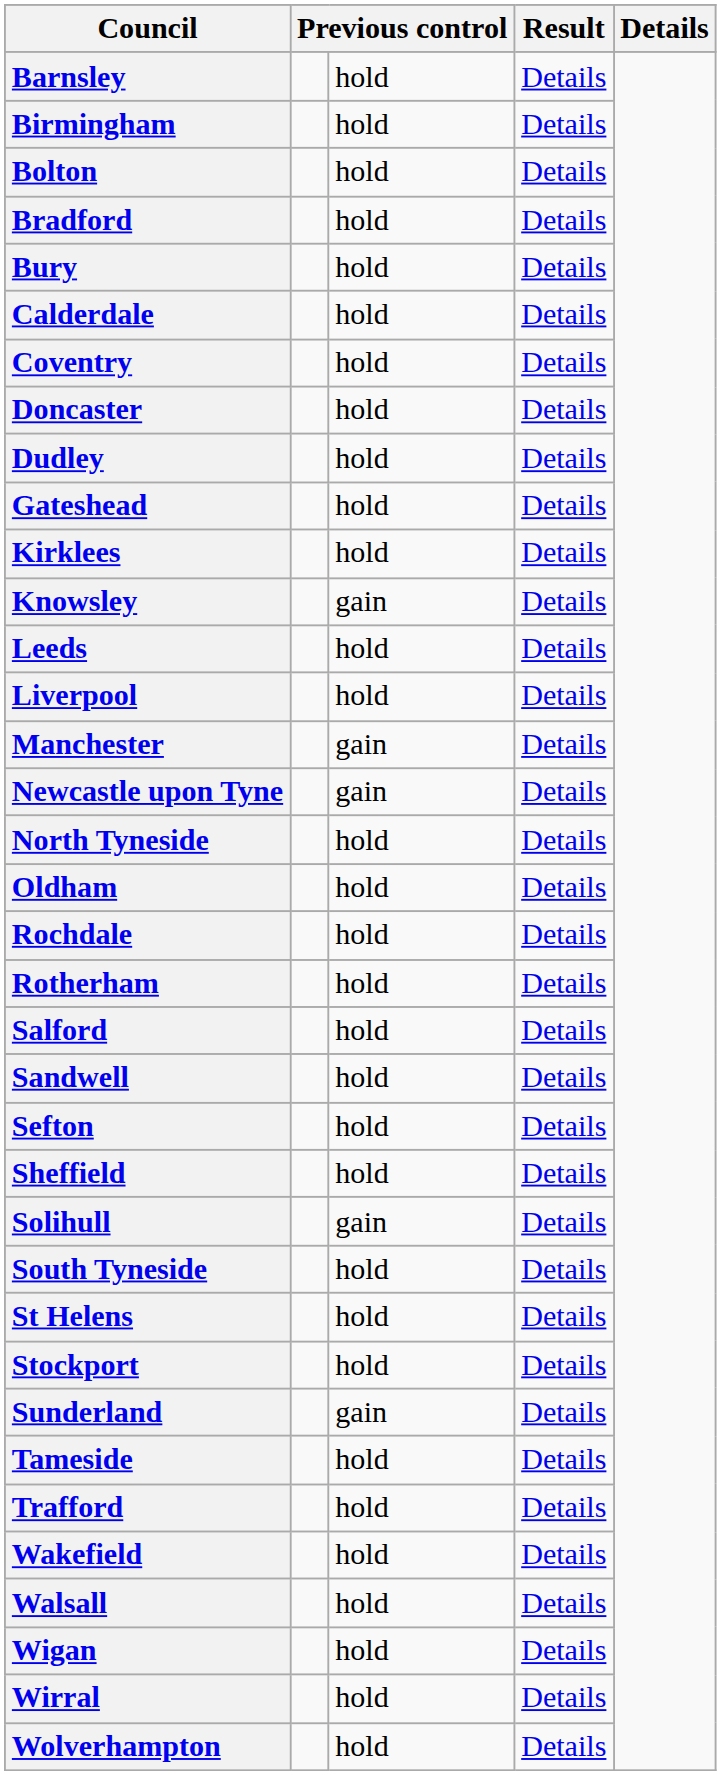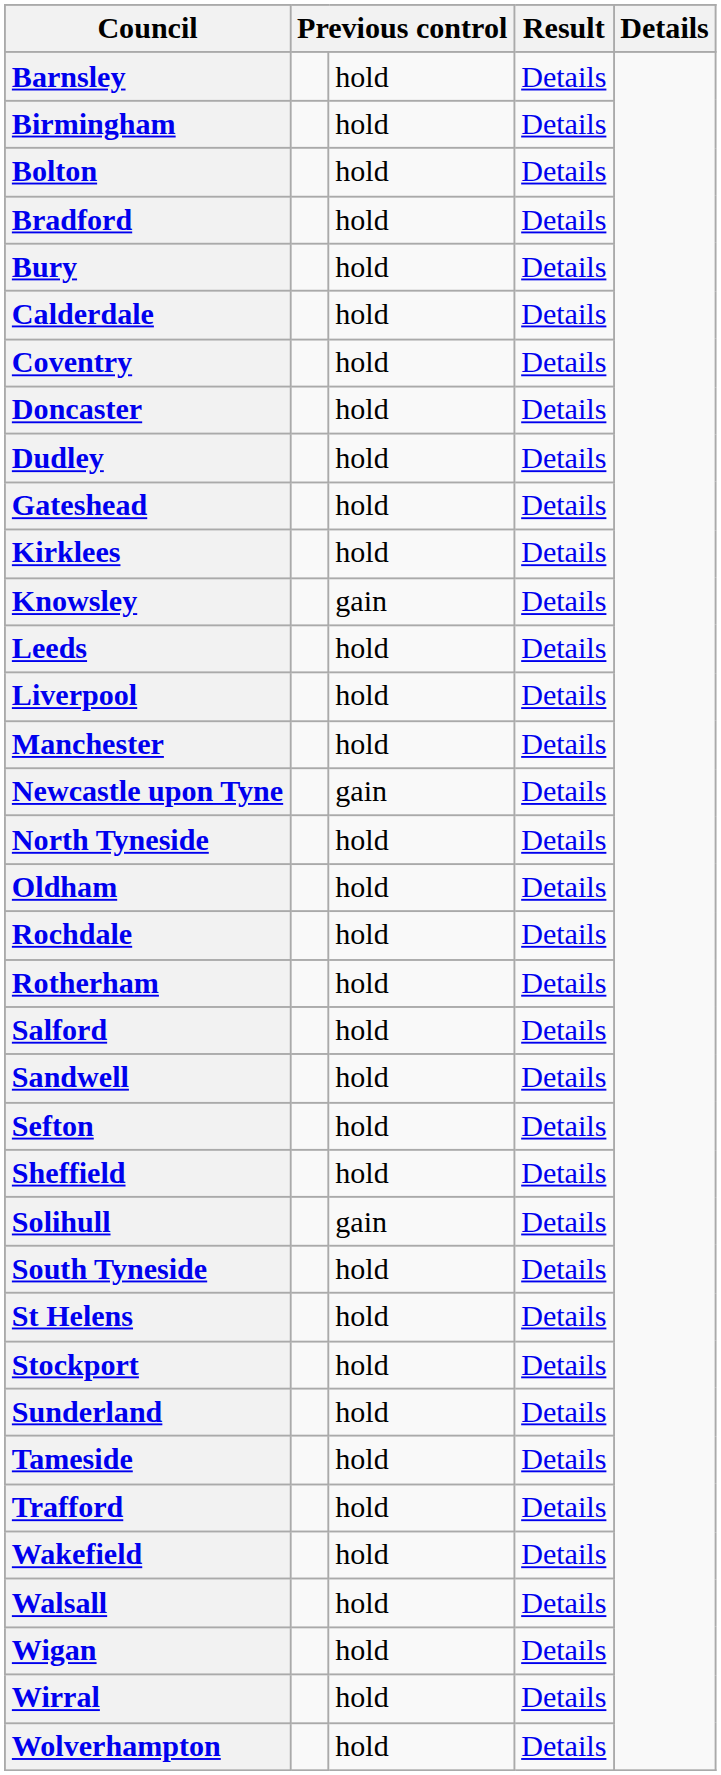 <table class="wikitable sortable" border="1">
 <tr>
 <th scope="col">Council</th>
 <th colspan=2>Previous control</th>
 <th colspan=2>Result</th>
 <th class="unsortable" scope="col">Details</th>
 </tr>
 <tr>
 <th scope="row" style="text-align: left;"><a href='#'>Barnsley</a></th>
 <td></td>
 <td> hold</td>
 <td><a href='#'>Details</a></td>
 </tr>
 <tr>
 <th scope="row" style="text-align: left;"><a href='#'>Birmingham</a></th>
 <td></td>
 <td> hold</td>
 <td><a href='#'>Details</a></td>
 </tr>
 <tr>
 <th scope="row" style="text-align: left;"><a href='#'>Bolton</a></th>
 <td></td>
 <td> hold</td>
 <td><a href='#'>Details</a></td>
 </tr>
 <tr>
 <th scope="row" style="text-align: left;"><a href='#'>Bradford</a></th>
 <td></td>
 <td> hold</td>
 <td><a href='#'>Details</a></td>
 </tr>
 <tr>
 <th scope="row" style="text-align: left;"><a href='#'>Bury</a></th>
 <td></td>
 <td> hold</td>
 <td><a href='#'>Details</a></td>
 </tr>
 <tr>
 <th scope="row" style="text-align: left;"><a href='#'>Calderdale</a></th>
 <td></td>
 <td> hold</td>
 <td><a href='#'>Details</a></td>
 </tr>
 <tr>
 <th scope="row" style="text-align: left;"><a href='#'>Coventry</a></th>
 <td></td>
 <td> hold</td>
 <td><a href='#'>Details</a></td>
 </tr>
 <tr>
 <th scope="row" style="text-align: left;"><a href='#'>Doncaster</a></th>
 <td></td>
 <td> hold</td>
 <td><a href='#'>Details</a></td>
 </tr>
 <tr>
 <th scope="row" style="text-align: left;"><a href='#'>Dudley</a></th>
 <td></td>
 <td> hold</td>
 <td><a href='#'>Details</a></td>
 </tr>
 <tr>
 <th scope="row" style="text-align: left;"><a href='#'>Gateshead</a></th>
 <td></td>
 <td> hold</td>
 <td><a href='#'>Details</a></td>
 </tr>
 <tr>
 <th scope="row" style="text-align: left;"><a href='#'>Kirklees</a></th>
 <td></td>
 <td> hold</td>
 <td><a href='#'>Details</a></td>
 </tr>
 <tr>
 <th scope="row" style="text-align: left;"><a href='#'>Knowsley</a></th>
 <td></td>
 <td> gain</td>
 <td><a href='#'>Details</a></td>
 </tr>
 <tr>
 <th scope="row" style="text-align: left;"><a href='#'>Leeds</a></th>
 <td></td>
 <td> hold</td>
 <td><a href='#'>Details</a></td>
 </tr>
 <tr>
 <th scope="row" style="text-align: left;"><a href='#'>Liverpool</a></th>
 <td></td>
 <td> hold</td>
 <td><a href='#'>Details</a></td>
 </tr>
 <tr>
 <th scope="row" style="text-align: left;"><a href='#'>Manchester</a></th>
 <td></td>
-<td> gain</td>
+<td> hold</td>
 <td><a href='#'>Details</a></td>
 </tr>
 <tr>
 <th scope="row" style="text-align: left;"><a href='#'>Newcastle upon Tyne</a></th>
 <td></td>
 <td> gain</td>
 <td><a href='#'>Details</a></td>
 </tr>
 <tr>
 <th scope="row" style="text-align: left;"><a href='#'>North Tyneside</a></th>
 <td></td>
 <td> hold</td>
 <td><a href='#'>Details</a></td>
 </tr>
 <tr>
 <th scope="row" style="text-align: left;"><a href='#'>Oldham</a></th>
 <td></td>
 <td> hold</td>
 <td><a href='#'>Details</a></td>
 </tr>
 <tr>
 <th scope="row" style="text-align: left;"><a href='#'>Rochdale</a></th>
 <td></td>
 <td> hold</td>
 <td><a href='#'>Details</a></td>
 </tr>
 <tr>
 <th scope="row" style="text-align: left;"><a href='#'>Rotherham</a></th>
 <td></td>
 <td> hold</td>
 <td><a href='#'>Details</a></td>
 </tr>
 <tr>
 <th scope="row" style="text-align: left;"><a href='#'>Salford</a></th>
 <td></td>
 <td> hold</td>
 <td><a href='#'>Details</a></td>
 </tr>
 <tr>
 <th scope="row" style="text-align: left;"><a href='#'>Sandwell</a></th>
 <td></td>
 <td> hold</td>
 <td><a href='#'>Details</a></td>
 </tr>
 <tr>
 <th scope="row" style="text-align: left;"><a href='#'>Sefton</a></th>
 <td></td>
 <td> hold</td>
 <td><a href='#'>Details</a></td>
 </tr>
 <tr>
 <th scope="row" style="text-align: left;"><a href='#'>Sheffield</a></th>
 <td></td>
 <td> hold</td>
 <td><a href='#'>Details</a></td>
 </tr>
 <tr>
 <th scope="row" style="text-align: left;"><a href='#'>Solihull</a></th>
 <td></td>
 <td> gain</td>
 <td><a href='#'>Details</a></td>
 </tr>
 <tr>
 <th scope="row" style="text-align: left;"><a href='#'>South Tyneside</a></th>
 <td></td>
 <td> hold</td>
 <td><a href='#'>Details</a></td>
 </tr>
 <tr>
 <th scope="row" style="text-align: left;"><a href='#'>St Helens</a></th>
 <td></td>
 <td> hold</td>
 <td><a href='#'>Details</a></td>
 </tr>
 <tr>
 <th scope="row" style="text-align: left;"><a href='#'>Stockport</a></th>
 <td></td>
 <td> hold</td>
 <td><a href='#'>Details</a></td>
 </tr>
 <tr>
 <th scope="row" style="text-align: left;"><a href='#'>Sunderland</a></th>
 <td></td>
-<td> gain</td>
+<td> hold</td>
 <td><a href='#'>Details</a></td>
 </tr>
 <tr>
 <th scope="row" style="text-align: left;"><a href='#'>Tameside</a></th>
 <td></td>
 <td> hold</td>
 <td><a href='#'>Details</a></td>
 </tr>
 <tr>
 <th scope="row" style="text-align: left;"><a href='#'>Trafford</a></th>
 <td></td>
 <td> hold</td>
 <td><a href='#'>Details</a></td>
 </tr>
 <tr>
 <th scope="row" style="text-align: left;"><a href='#'>Wakefield</a></th>
 <td></td>
 <td> hold</td>
 <td><a href='#'>Details</a></td>
 </tr>
 <tr>
 <th scope="row" style="text-align: left;"><a href='#'>Walsall</a></th>
 <td></td>
 <td> hold</td>
 <td><a href='#'>Details</a></td>
 </tr>
 <tr>
 <th scope="row" style="text-align: left;"><a href='#'>Wigan</a></th>
 <td></td>
 <td> hold</td>
 <td><a href='#'>Details</a></td>
 </tr>
 <tr>
 <th scope="row" style="text-align: left;"><a href='#'>Wirral</a></th>
 <td></td>
 <td> hold</td>
 <td><a href='#'>Details</a></td>
 </tr>
 <tr>
 <th scope="row" style="text-align: left;"><a href='#'>Wolverhampton</a></th>
 <td></td>
 <td> hold</td>
 <td><a href='#'>Details</a></td>
 </tr>
 </table>
